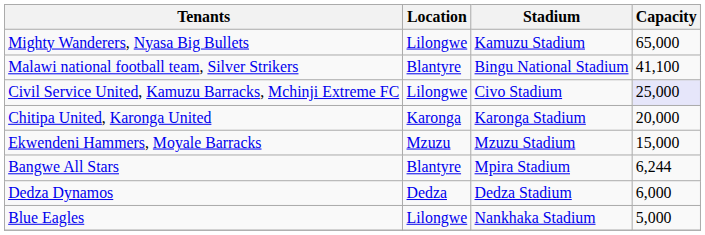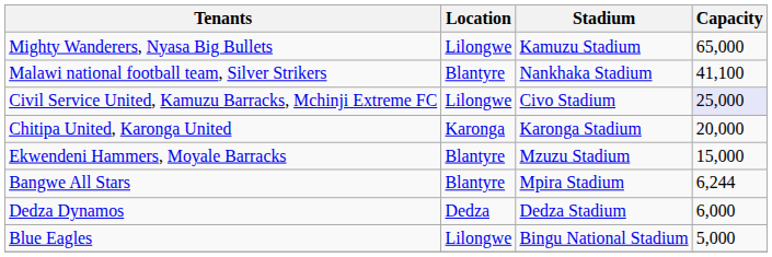 <table class="wikitable sortable">
 <tr>
 <th>Tenants</th>
 <th>Location</th>
 <th>Stadium</th>
 <th>Capacity</th>
 </tr>
 <tr>
 <td><a href='#'>Mighty Wanderers</a>, <a href='#'>Nyasa Big Bullets</a></td>
 <td><a href='#'>Lilongwe</a></td>
 <td><a href='#'>Kamuzu Stadium</a></td>
 <td>65,000</td>
 </tr>
 <tr>
 <td><a href='#'>Malawi national football team</a>, <a href='#'>Silver Strikers</a></td>
 <td><a href='#'>Blantyre</a></td>
-<td><a href='#'>Bingu National Stadium</a></td>
+<td><a href='#'>Nankhaka Stadium</a></td>
 <td>41,100</td>
 </tr>
 <tr>
 <td><a href='#'>Civil Service United</a>, <a href='#'>Kamuzu Barracks</a>, <a href='#'>Mchinji Extreme FC</a></td>
 <td><a href='#'>Lilongwe</a></td>
 <td><a href='#'>Civo Stadium</a></td>
 <td style="background: lavender;">25,000</td>
 </tr>
 <tr>
 <td><a href='#'>Chitipa United</a>, <a href='#'>Karonga United</a></td>
 <td><a href='#'>Karonga</a></td>
 <td><a href='#'>Karonga Stadium</a></td>
 <td>20,000</td>
 </tr>
 <tr>
 <td><a href='#'>Ekwendeni Hammers</a>, <a href='#'>Moyale Barracks</a></td>
-<td><a href='#'>Mzuzu</a></td>
+<td><a href='#'>Blantyre</a></td>
 <td><a href='#'>Mzuzu Stadium</a></td>
 <td>15,000</td>
 </tr>
 <tr>
 <td><a href='#'>Bangwe All Stars</a></td>
 <td><a href='#'>Blantyre</a></td>
 <td><a href='#'>Mpira Stadium</a></td>
 <td>6,244</td>
 </tr>
 <tr>
 <td><a href='#'>Dedza Dynamos</a></td>
 <td><a href='#'>Dedza</a></td>
 <td><a href='#'>Dedza Stadium</a></td>
 <td>6,000</td>
 </tr>
 <tr>
 <td><a href='#'>Blue Eagles</a></td>
 <td><a href='#'>Lilongwe</a></td>
-<td><a href='#'>Nankhaka Stadium</a></td>
+<td><a href='#'>Bingu National Stadium</a></td>
 <td>5,000</td>
 </tr>
 <tr>
 </tr>
 </table>
